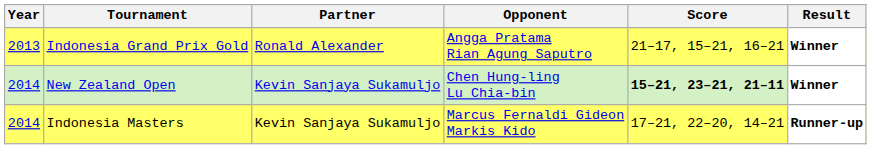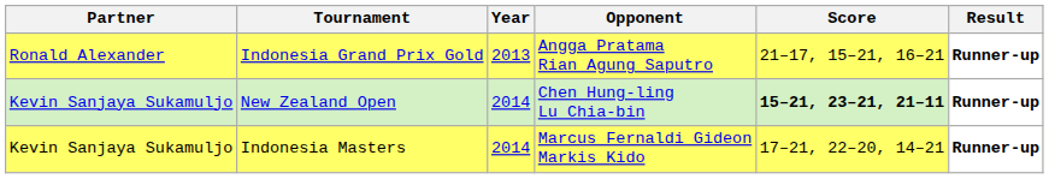 <table class="sortable wikitable" style="font-size: 90%;">
 <tr>
+<th>Partner</th>
+<th>Tournament</th>
 <th>Year</th>
-<th>Tournament</th>
-<th>Partner</th>
 <th>Opponent</th>
 <th>Score</th>
 <th>Result</th>
 </tr>
 <tr style="background:#FFFF67">
+<td align="left"> <a href='#'>Ronald Alexander</a></td>
+<td align="left"><a href='#'>Indonesia Grand Prix Gold</a></td>
 <td align="center"><a href='#'>2013</a></td>
-<td align="left"><a href='#'>Indonesia Grand Prix Gold</a></td>
-<td align="left"> <a href='#'>Ronald Alexander</a></td>
 <td align="left"> <a href='#'>Angga Pratama</a><br> <a href='#'>Rian Agung Saputro</a></td>
 <td align="left">21–17, 15–21, 16–21</td>
-<td style="text-align:left; background:white"> <strong>Winner</strong></td>
+<td style="text-align: left; background:white"> <strong>Runner-up</strong></td>
 </tr>
 <tr style="background:#D4F1C5">
+<td align="left"> <a href='#'>Kevin Sanjaya Sukamuljo</a></td>
+<td align="left"><a href='#'>New Zealand Open</a></td>
 <td align="center"><a href='#'>2014</a></td>
-<td align="left"><a href='#'>New Zealand Open</a></td>
-<td align="left"> <a href='#'>Kevin Sanjaya Sukamuljo</a></td>
 <td align="left"> <a href='#'>Chen Hung-ling</a><br> <a href='#'>Lu Chia-bin</a></td>
 <td align="left"><strong>15–21, 23–21, 21–11</strong></td>
-<td style="text-align:left; background:white"> <strong>Winner</strong></td>
+<td style="text-align: left; background:white"> <strong>Runner-up</strong></td>
 </tr>
 <tr style="background:#FFFF67">
+<td align="left"> Kevin Sanjaya Sukamuljo</td>
+<td align="left">Indonesia Masters</td>
 <td align="center"><a href='#'>2014</a></td>
-<td align="left">Indonesia Masters</td>
-<td align="left"> Kevin Sanjaya Sukamuljo</td>
 <td align="left"> <a href='#'>Marcus Fernaldi Gideon</a><br> <a href='#'>Markis Kido</a></td>
 <td align="left">17–21, 22–20, 14–21</td>
 <td style="text-align:left; background:white"> <strong>Runner-up</strong></td>
 </tr>
 </table>
